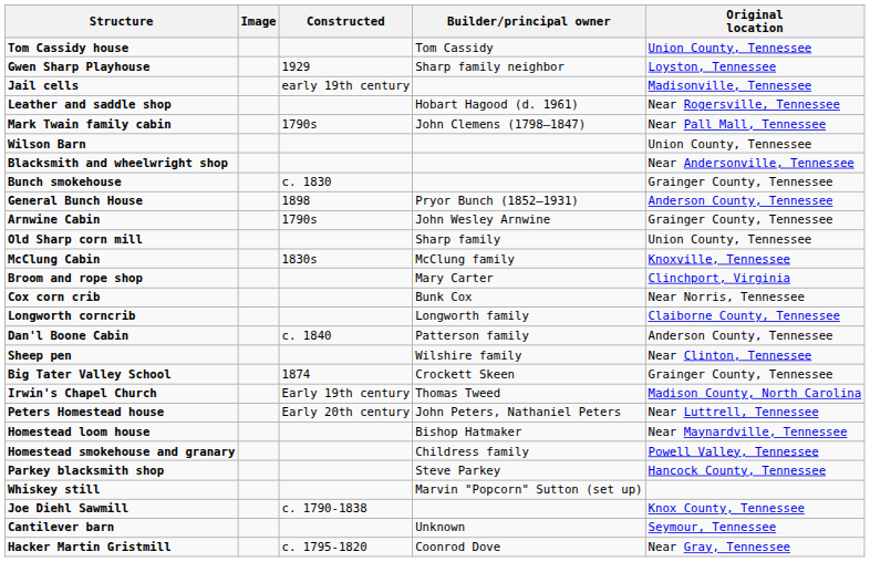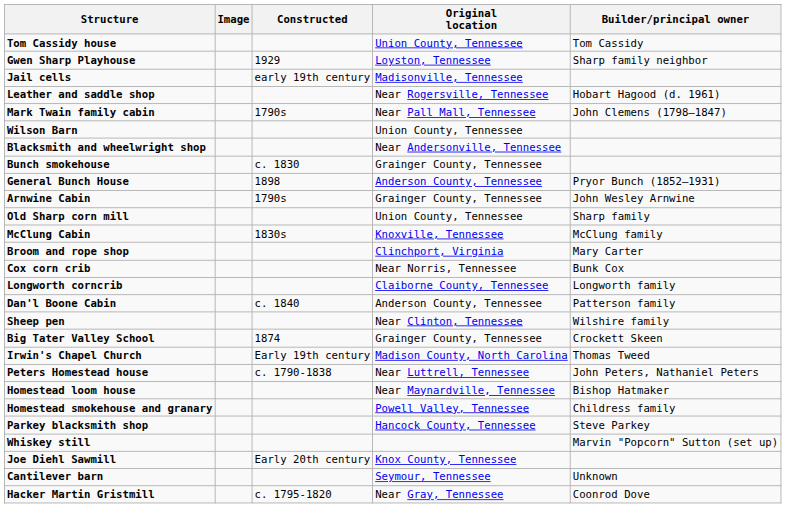 <table class="wikitable">
 <tr>
 <th>Structure</th>
 <th>Image</th>
 <th>Constructed</th>
+<th>Original<br> location</th>
 <th>Builder/principal owner</th>
-<th>Original<br> location</th>
 </tr>
 <tr>
 <td><strong>Tom Cassidy house</strong></td>
 <td></td>
 <td></td>
+<td><a href='#'>Union County, Tennessee</a></td>
 <td>Tom Cassidy</td>
-<td><a href='#'>Union County, Tennessee</a></td>
 </tr>
 <tr>
 <td><strong>Gwen Sharp Playhouse</strong></td>
 <td></td>
 <td>1929</td>
+<td><a href='#'>Loyston, Tennessee</a></td>
 <td>Sharp family neighbor</td>
-<td><a href='#'>Loyston, Tennessee</a></td>
 </tr>
 <tr>
 <td><strong>Jail cells</strong></td>
 <td></td>
 <td>early 19th century</td>
+<td><a href='#'>Madisonville, Tennessee</a></td>
 <td></td>
-<td><a href='#'>Madisonville, Tennessee</a></td>
 </tr>
 <tr>
 <td><strong>Leather and saddle shop</strong></td>
 <td></td>
 <td></td>
+<td>Near <a href='#'>Rogersville, Tennessee</a></td>
 <td>Hobart Hagood (d. 1961)</td>
-<td>Near <a href='#'>Rogersville, Tennessee</a></td>
 </tr>
 <tr>
 <td><strong>Mark Twain family cabin</strong></td>
 <td></td>
 <td>1790s</td>
+<td>Near <a href='#'>Pall Mall, Tennessee</a></td>
 <td>John Clemens (1798–1847)</td>
-<td>Near <a href='#'>Pall Mall, Tennessee</a></td>
 </tr>
 <tr>
 <td><strong>Wilson Barn</strong></td>
 <td></td>
 <td></td>
+<td>Union County, Tennessee</td>
 <td></td>
-<td>Union County, Tennessee</td>
 </tr>
 <tr>
 <td><strong>Blacksmith and wheelwright shop</strong></td>
 <td></td>
 <td></td>
+<td>Near <a href='#'>Andersonville, Tennessee</a></td>
 <td></td>
-<td>Near <a href='#'>Andersonville, Tennessee</a></td>
 </tr>
 <tr>
 <td><strong>Bunch smokehouse</strong></td>
 <td></td>
 <td>c. 1830</td>
+<td>Grainger County, Tennessee</td>
 <td></td>
-<td>Grainger County, Tennessee</td>
 </tr>
 <tr>
 <td><strong>General Bunch House</strong></td>
 <td></td>
 <td>1898</td>
+<td><a href='#'>Anderson County, Tennessee</a></td>
 <td>Pryor Bunch (1852–1931)</td>
-<td><a href='#'>Anderson County, Tennessee</a></td>
 </tr>
 <tr>
 <td><strong>Arnwine Cabin</strong></td>
 <td></td>
 <td>1790s</td>
+<td>Grainger County, Tennessee</td>
 <td>John Wesley Arnwine</td>
-<td>Grainger County, Tennessee</td>
 </tr>
 <tr>
 <td><strong>Old Sharp corn mill</strong></td>
 <td></td>
 <td></td>
+<td>Union County, Tennessee</td>
 <td>Sharp family</td>
-<td>Union County, Tennessee</td>
 </tr>
 <tr>
 <td><strong>McClung Cabin</strong></td>
 <td></td>
 <td>1830s</td>
+<td><a href='#'>Knoxville, Tennessee</a></td>
 <td>McClung family</td>
-<td><a href='#'>Knoxville, Tennessee</a></td>
 </tr>
 <tr>
 <td><strong>Broom and rope shop</strong></td>
 <td></td>
 <td></td>
+<td><a href='#'>Clinchport, Virginia</a></td>
 <td>Mary Carter</td>
-<td><a href='#'>Clinchport, Virginia</a></td>
 </tr>
 <tr>
 <td><strong>Cox corn crib</strong></td>
 <td></td>
 <td></td>
+<td>Near Norris, Tennessee</td>
 <td>Bunk Cox</td>
-<td>Near Norris, Tennessee</td>
 </tr>
 <tr>
 <td><strong>Longworth corncrib</strong></td>
 <td></td>
 <td></td>
+<td><a href='#'>Claiborne County, Tennessee</a></td>
 <td>Longworth family</td>
-<td><a href='#'>Claiborne County, Tennessee</a></td>
 </tr>
 <tr>
 <td><strong>Dan'l Boone Cabin</strong></td>
 <td></td>
 <td>c. 1840</td>
+<td>Anderson County, Tennessee</td>
 <td>Patterson family</td>
-<td>Anderson County, Tennessee</td>
 </tr>
 <tr>
 <td><strong>Sheep pen</strong></td>
 <td></td>
 <td></td>
+<td>Near <a href='#'>Clinton, Tennessee</a></td>
 <td>Wilshire family</td>
-<td>Near <a href='#'>Clinton, Tennessee</a></td>
 </tr>
 <tr>
 <td><strong>Big Tater Valley School</strong></td>
 <td></td>
 <td>1874</td>
+<td>Grainger County, Tennessee</td>
 <td>Crockett Skeen</td>
-<td>Grainger County, Tennessee</td>
 </tr>
 <tr>
 <td><strong>Irwin's Chapel Church</strong></td>
 <td></td>
 <td>Early 19th century</td>
+<td><a href='#'>Madison County, North Carolina</a></td>
 <td>Thomas Tweed</td>
-<td><a href='#'>Madison County, North Carolina</a></td>
 </tr>
 <tr>
 <td><strong>Peters Homestead house</strong></td>
 <td></td>
-<td>Early 20th century</td>
+<td>c. 1790-1838</td>
+<td>Near <a href='#'>Luttrell, Tennessee</a></td>
 <td>John Peters, Nathaniel Peters</td>
-<td>Near <a href='#'>Luttrell, Tennessee</a></td>
 </tr>
 <tr>
 <td><strong>Homestead loom house</strong></td>
 <td></td>
 <td></td>
+<td>Near <a href='#'>Maynardville, Tennessee</a></td>
 <td>Bishop Hatmaker</td>
-<td>Near <a href='#'>Maynardville, Tennessee</a></td>
 </tr>
 <tr>
 <td><strong>Homestead smokehouse and granary</strong></td>
 <td></td>
 <td></td>
+<td><a href='#'>Powell Valley, Tennessee</a></td>
 <td>Childress family</td>
-<td><a href='#'>Powell Valley, Tennessee</a></td>
 </tr>
 <tr>
 <td><strong>Parkey blacksmith shop</strong></td>
 <td></td>
 <td></td>
+<td><a href='#'>Hancock County, Tennessee</a></td>
 <td>Steve Parkey</td>
-<td><a href='#'>Hancock County, Tennessee</a></td>
 </tr>
 <tr>
 <td><strong>Whiskey still</strong></td>
 <td></td>
 <td></td>
+<td></td>
 <td>Marvin "Popcorn" Sutton (set up)</td>
-<td></td>
 </tr>
 <tr>
 <td><strong>Joe Diehl Sawmill</strong></td>
 <td></td>
-<td>c. 1790-1838</td>
+<td>Early 20th century</td>
+<td><a href='#'>Knox County, Tennessee</a></td>
 <td></td>
-<td><a href='#'>Knox County, Tennessee</a></td>
 </tr>
 <tr>
 <td><strong>Cantilever barn</strong></td>
 <td></td>
 <td></td>
+<td><a href='#'>Seymour, Tennessee</a></td>
 <td>Unknown</td>
-<td><a href='#'>Seymour, Tennessee</a></td>
 </tr>
 <tr>
 <td><strong>Hacker Martin Gristmill</strong></td>
 <td></td>
 <td>c. 1795-1820</td>
+<td>Near <a href='#'>Gray, Tennessee</a></td>
 <td>Coonrod Dove</td>
-<td>Near <a href='#'>Gray, Tennessee</a></td>
 </tr>
 </table>
